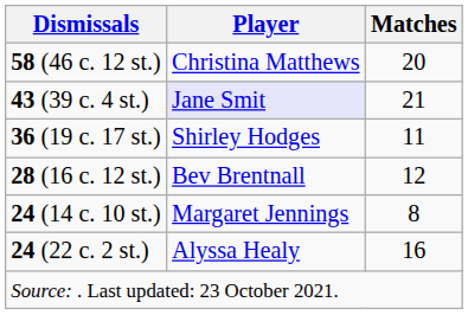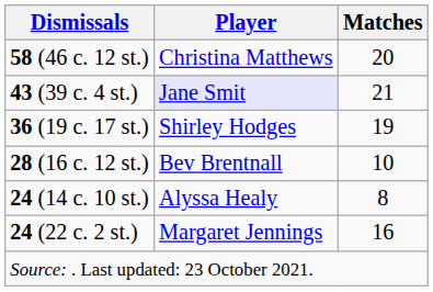 <table class="wikitable">
 <tr>
 <th><a href='#'>Dismissals</a></th>
 <th><a href='#'>Player</a></th>
 <th>Matches</th>
 </tr>
 <tr>
 <td><strong>58</strong> (46 c. 12 st.)</td>
 <td> <a href='#'>Christina Matthews</a></td>
 <td align="center">20</td>
 </tr>
 <tr>
 <td><strong>43</strong> (39 c. 4 st.)</td>
 <td style="background: lavender;"> <a href='#'>Jane Smit</a></td>
 <td align="center">21</td>
 </tr>
 <tr>
 <td><strong>36</strong> (19 c. 17 st.)</td>
 <td> <a href='#'>Shirley Hodges</a></td>
-<td align="center">11</td>
+<td align="center">19</td>
 </tr>
 <tr>
 <td><strong>28</strong> (16 c. 12 st.)</td>
 <td> <a href='#'>Bev Brentnall</a></td>
-<td align="center">12</td>
+<td align="center">10</td>
 </tr>
 <tr>
 <td><strong>24</strong> (14 c. 10 st.)</td>
-<td> <a href='#'>Margaret Jennings</a></td>
+<td> <a href='#'>Alyssa Healy</a></td>
 <td align="center">8</td>
 </tr>
 <tr>
 <td><strong>24</strong> (22 c. 2 st.)</td>
-<td> <a href='#'>Alyssa Healy</a></td>
+<td> <a href='#'>Margaret Jennings</a></td>
 <td align="center">16</td>
 </tr>
 <tr>
 <td colspan=4><small><em>Source: </em>. Last updated: 23 October 2021.</small></td>
 </tr>
 </table>
